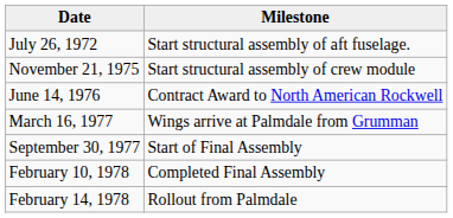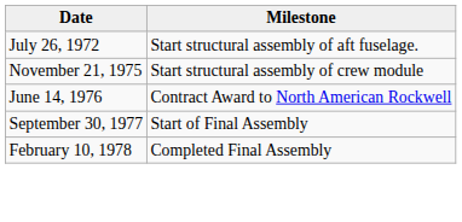 <table class="wikitable">
 <tr>
 <th style="background:#efefef;">Date</th>
 <th style="background:#efefef;">Milestone</th>
 </tr>
 <tr>
 <td>July 26, 1972</td>
 <td>Start structural assembly of aft fuselage.</td>
 </tr>
 <tr>
 <td>November 21, 1975</td>
 <td>Start structural assembly of crew module</td>
 </tr>
 <tr>
 <td>June 14, 1976</td>
 <td>Contract Award to <a href='#'>North American Rockwell</a></td>
 </tr>
 <tr>
-<td>March 16, 1977</td>
-<td>Wings arrive at Palmdale from <a href='#'>Grumman</a></td>
-</tr>
-<tr>
 <td>September 30, 1977</td>
 <td>Start of Final Assembly</td>
 </tr>
 <tr>
 <td>February 10, 1978</td>
 <td>Completed Final Assembly</td>
 </tr>
-<tr>
-<td>February 14, 1978</td>
-<td>Rollout from Palmdale</td>
-</tr>
 </table>
